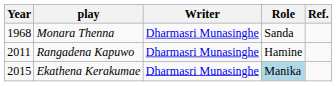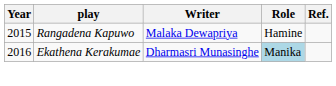 <table class="wikitable">
 <tr>
 <th>Year</th>
 <th>play</th>
 <th>Writer</th>
 <th>Role</th>
 <th>Ref.</th>
 </tr>
 <tr>
-<td>1968</td>
-<td><em>Monara Thenna</em></td>
-<td><a href='#'>Dharmasri Munasinghe</a></td>
-<td>Sanda</td>
-<td></td>
-</tr>
-<tr>
-<td>2011</td>
+<td>2015</td>
 <td><em>Rangadena Kapuwo</em></td>
-<td><a href='#'>Dharmasri Munasinghe</a></td>
+<td><a href='#'>Malaka Dewapriya</a></td>
 <td>Hamine</td>
 <td><br></td>
 </tr>
 <tr>
-<td>2015</td>
+<td>2016</td>
 <td><em>Ekathena Kerakumae</em></td>
 <td><a href='#'>Dharmasri Munasinghe</a></td>
 <td style="background: lightblue;">Manika</td>
 <td></td>
 </tr>
 </table>
